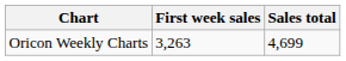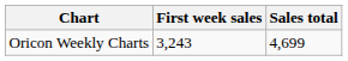 <table class="wikitable">
 <tr>
 <th>Chart</th>
 <th>First week sales</th>
 <th>Sales total</th>
 </tr>
 <tr>
 <td>Oricon Weekly Charts</td>
-<td>3,263</td>
+<td>3,243</td>
 <td>4,699</td>
 </tr>
 </table>
